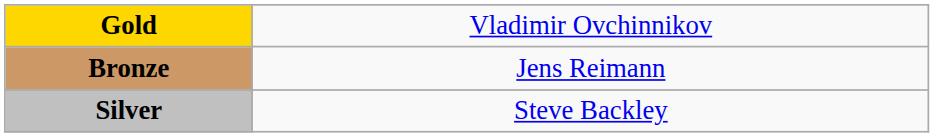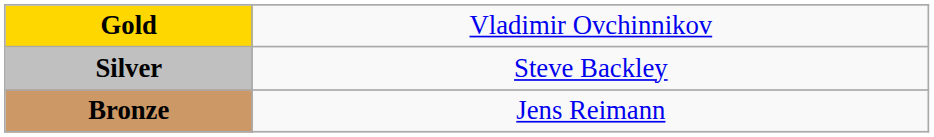 <table class="wikitable" style="text-align:center; " width="35%">
 <tr>
 <td bgcolor="gold"><strong>Gold</strong></td>
 <td><a href='#'>Vladimir Ovchinnikov</a><br>  <small><em></em></small></td>
 </tr>
 <tr>
+<td bgcolor="silver"><strong>Silver</strong></td>
+<td><a href='#'>Steve Backley</a><br>  <small><em></em></small></td>
+</tr>
+<tr>
 <td bgcolor="CC9966"><strong>Bronze</strong></td>
 <td><a href='#'>Jens Reimann</a><br>  <small><em></em></small></td>
 </tr>
-<tr>
-<td bgcolor="silver"><strong>Silver</strong></td>
-<td><a href='#'>Steve Backley</a><br>  <small><em></em></small></td>
-</tr>
 </table>
